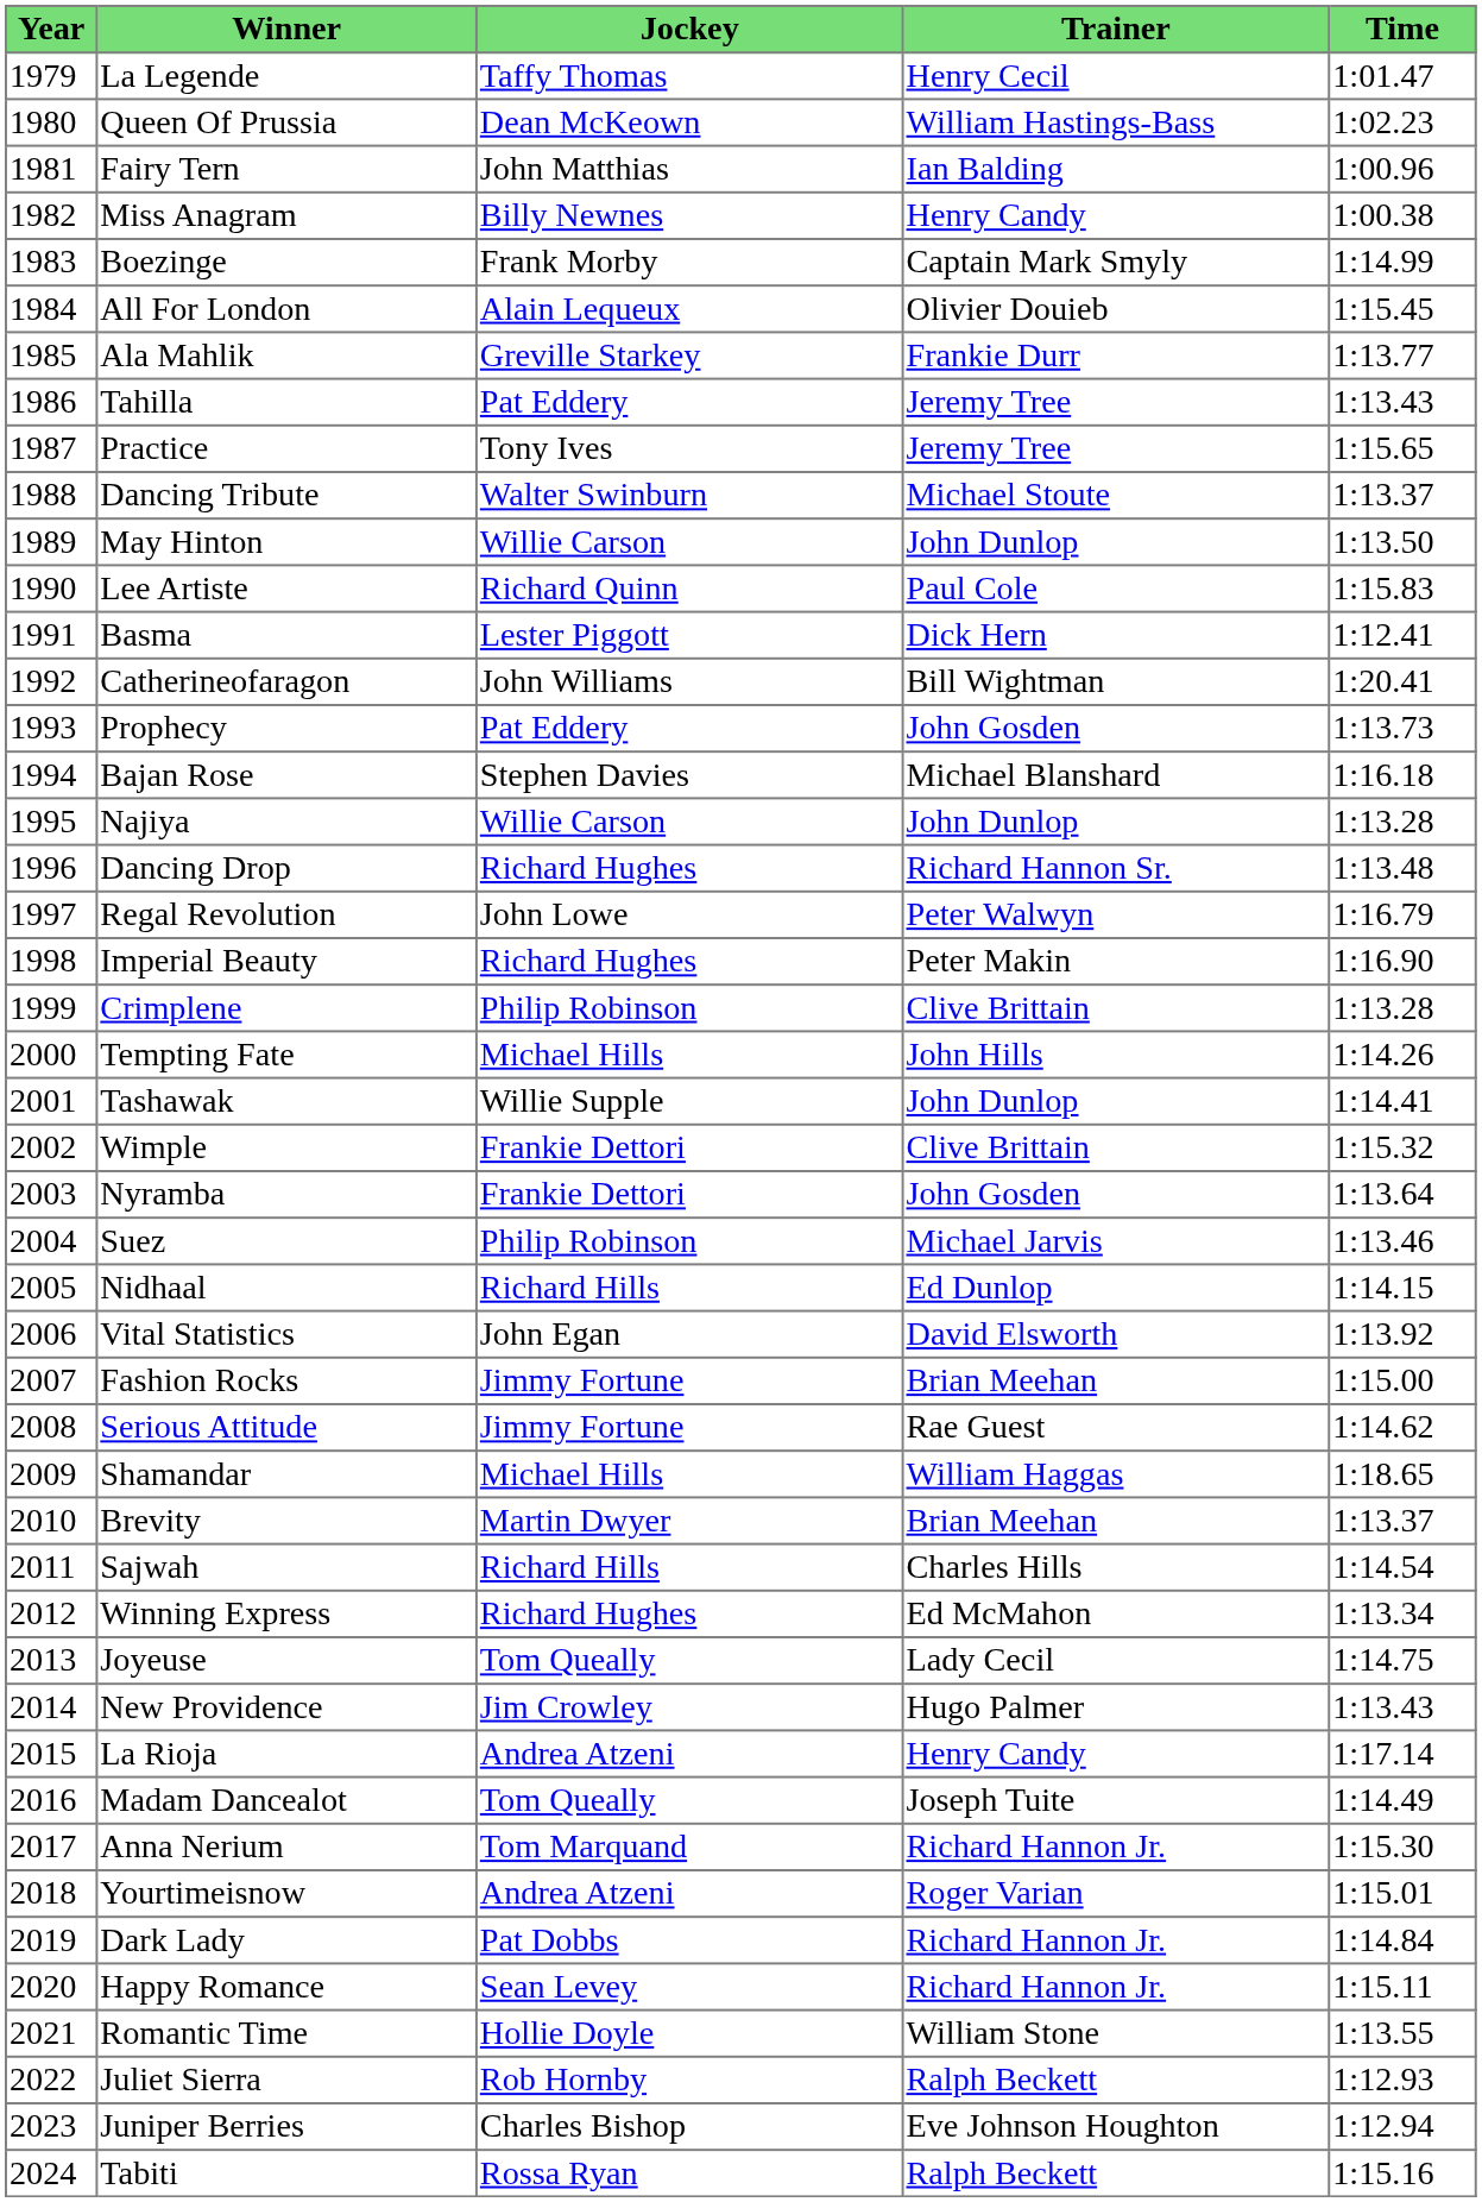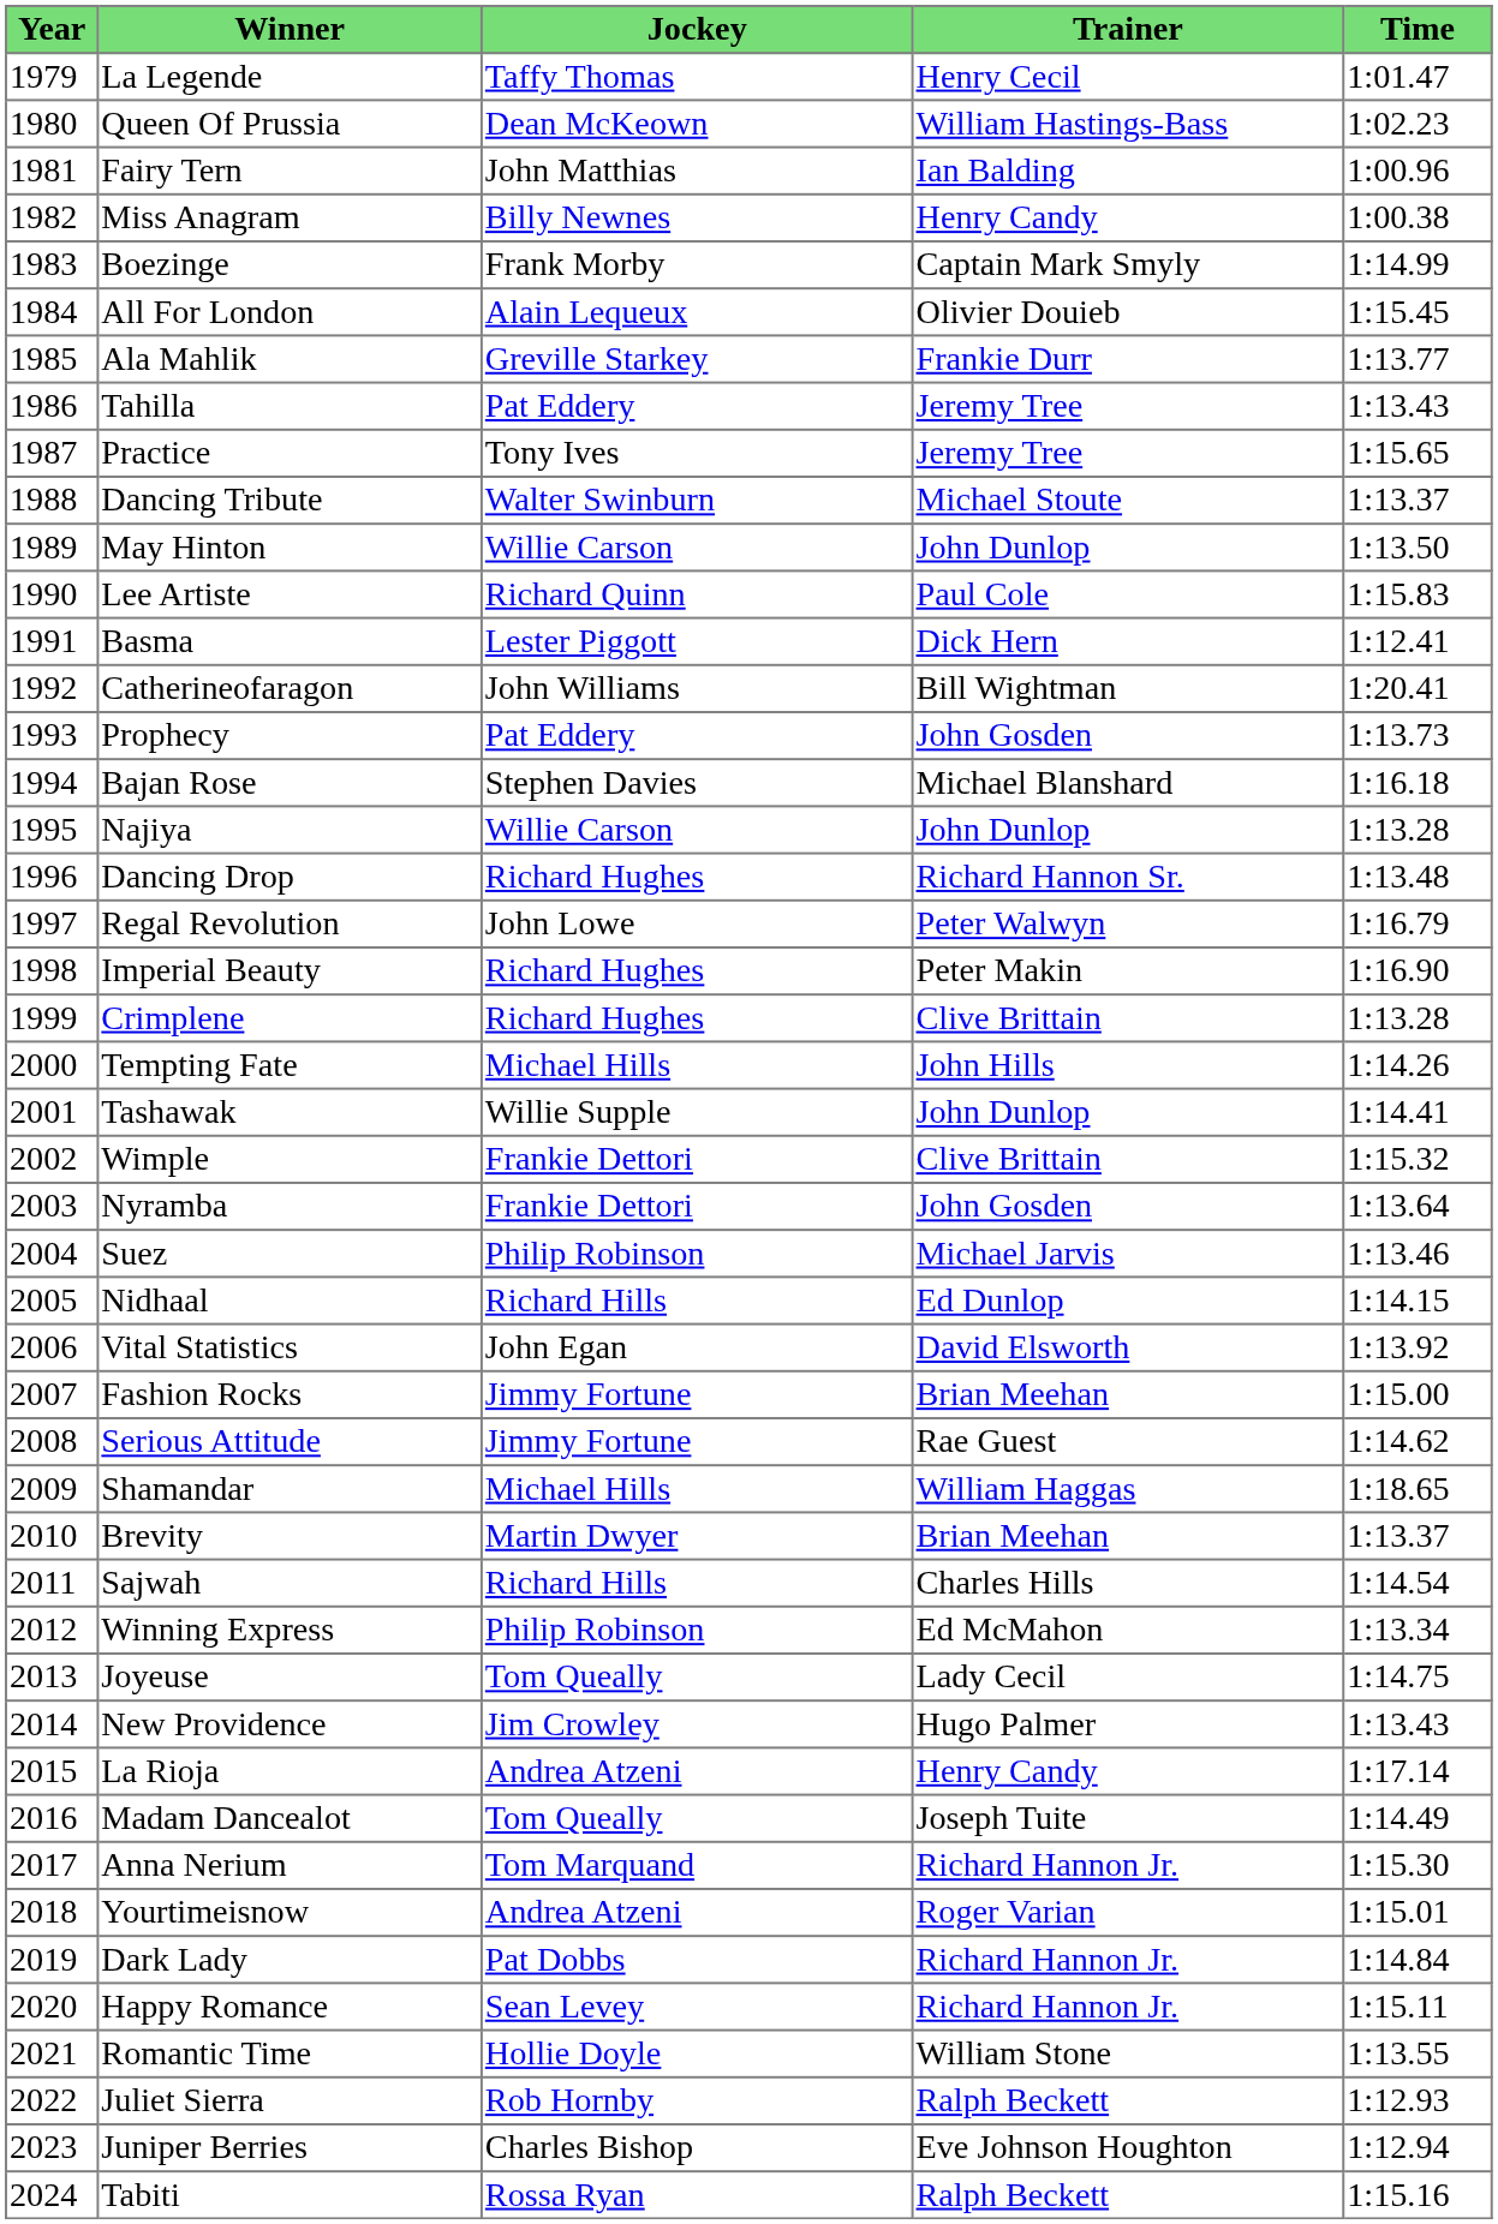 <table class = "sortable" | border="1" style="border-collapse: collapse; font-size:90%">
 <tr bgcolor="#77dd77" align="center">
 <th style="width:36px"><strong>Year</strong></th>
 <th style="width:160px"><strong>Winner</strong></th>
 <th style="width:180px"><strong>Jockey</strong></th>
 <th style="width:180px"><strong>Trainer</strong></th>
 <th style="width:60px"><strong>Time</strong></th>
 </tr>
 <tr>
 <td>1979</td>
 <td>La Legende</td>
 <td><a href='#'>Taffy Thomas</a></td>
 <td><a href='#'>Henry Cecil</a></td>
 <td>1:01.47</td>
 </tr>
 <tr>
 <td>1980</td>
 <td>Queen Of Prussia</td>
 <td><a href='#'>Dean McKeown</a></td>
 <td><a href='#'>William Hastings-Bass</a></td>
 <td>1:02.23</td>
 </tr>
 <tr>
 <td>1981</td>
 <td>Fairy Tern</td>
 <td>John Matthias</td>
 <td><a href='#'>Ian Balding</a></td>
 <td>1:00.96</td>
 </tr>
 <tr>
 <td>1982</td>
 <td>Miss Anagram</td>
 <td><a href='#'>Billy Newnes</a></td>
 <td><a href='#'>Henry Candy</a></td>
 <td>1:00.38</td>
 </tr>
 <tr>
 <td>1983</td>
 <td>Boezinge</td>
 <td>Frank Morby</td>
 <td>Captain Mark Smyly</td>
 <td>1:14.99</td>
 </tr>
 <tr>
 <td>1984</td>
 <td>All For London</td>
 <td><a href='#'>Alain Lequeux</a></td>
 <td>Olivier Douieb</td>
 <td>1:15.45</td>
 </tr>
 <tr>
 <td>1985</td>
 <td>Ala Mahlik</td>
 <td><a href='#'>Greville Starkey</a></td>
 <td><a href='#'>Frankie Durr</a></td>
 <td>1:13.77</td>
 </tr>
 <tr>
 <td>1986</td>
 <td>Tahilla</td>
 <td><a href='#'>Pat Eddery</a></td>
 <td><a href='#'>Jeremy Tree</a></td>
 <td>1:13.43</td>
 </tr>
 <tr>
 <td>1987</td>
 <td>Practice</td>
 <td>Tony Ives</td>
 <td><a href='#'>Jeremy Tree</a></td>
 <td>1:15.65</td>
 </tr>
 <tr>
 <td>1988</td>
 <td>Dancing Tribute</td>
 <td><a href='#'>Walter Swinburn</a></td>
 <td><a href='#'>Michael Stoute</a></td>
 <td>1:13.37</td>
 </tr>
 <tr>
 <td>1989</td>
 <td>May Hinton</td>
 <td><a href='#'>Willie Carson</a></td>
 <td><a href='#'>John Dunlop</a></td>
 <td>1:13.50</td>
 </tr>
 <tr>
 <td>1990</td>
 <td>Lee Artiste</td>
 <td><a href='#'>Richard Quinn</a></td>
 <td><a href='#'>Paul Cole</a></td>
 <td>1:15.83</td>
 </tr>
 <tr>
 <td>1991</td>
 <td>Basma</td>
 <td><a href='#'>Lester Piggott</a></td>
 <td><a href='#'>Dick Hern</a></td>
 <td>1:12.41</td>
 </tr>
 <tr>
 <td>1992</td>
 <td>Catherineofaragon</td>
 <td>John Williams</td>
 <td>Bill Wightman</td>
 <td>1:20.41</td>
 </tr>
 <tr>
 <td>1993</td>
 <td>Prophecy</td>
 <td><a href='#'>Pat Eddery</a></td>
 <td><a href='#'>John Gosden</a></td>
 <td>1:13.73</td>
 </tr>
 <tr>
 <td>1994</td>
 <td>Bajan Rose</td>
 <td>Stephen Davies</td>
 <td>Michael Blanshard</td>
 <td>1:16.18</td>
 </tr>
 <tr>
 <td>1995</td>
 <td>Najiya</td>
 <td><a href='#'>Willie Carson</a></td>
 <td><a href='#'>John Dunlop</a></td>
 <td>1:13.28</td>
 </tr>
 <tr>
 <td>1996</td>
 <td>Dancing Drop</td>
 <td><a href='#'>Richard Hughes</a></td>
 <td><a href='#'>Richard Hannon Sr.</a></td>
 <td>1:13.48</td>
 </tr>
 <tr>
 <td>1997</td>
 <td>Regal Revolution</td>
 <td>John Lowe</td>
 <td><a href='#'>Peter Walwyn</a></td>
 <td>1:16.79</td>
 </tr>
 <tr>
 <td>1998</td>
 <td>Imperial Beauty</td>
 <td><a href='#'>Richard Hughes</a></td>
 <td>Peter Makin</td>
 <td>1:16.90</td>
 </tr>
 <tr>
 <td>1999</td>
 <td><a href='#'>Crimplene</a></td>
-<td><a href='#'>Philip Robinson</a></td>
+<td><a href='#'>Richard Hughes</a></td>
 <td><a href='#'>Clive Brittain</a></td>
 <td>1:13.28</td>
 </tr>
 <tr>
 <td>2000</td>
 <td>Tempting Fate</td>
 <td><a href='#'>Michael Hills</a></td>
 <td><a href='#'>John Hills</a></td>
 <td>1:14.26</td>
 </tr>
 <tr>
 <td>2001</td>
 <td>Tashawak</td>
 <td>Willie Supple</td>
 <td><a href='#'>John Dunlop</a></td>
 <td>1:14.41</td>
 </tr>
 <tr>
 <td>2002</td>
 <td>Wimple</td>
 <td><a href='#'>Frankie Dettori</a></td>
 <td><a href='#'>Clive Brittain</a></td>
 <td>1:15.32</td>
 </tr>
 <tr>
 <td>2003</td>
 <td>Nyramba</td>
 <td><a href='#'>Frankie Dettori</a></td>
 <td><a href='#'>John Gosden</a></td>
 <td>1:13.64</td>
 </tr>
 <tr>
 <td>2004</td>
 <td>Suez</td>
 <td><a href='#'>Philip Robinson</a></td>
 <td><a href='#'>Michael Jarvis</a></td>
 <td>1:13.46</td>
 </tr>
 <tr>
 <td>2005</td>
 <td>Nidhaal</td>
 <td><a href='#'>Richard Hills</a></td>
 <td><a href='#'>Ed Dunlop</a></td>
 <td>1:14.15</td>
 </tr>
 <tr>
 <td>2006</td>
 <td>Vital Statistics</td>
 <td>John Egan</td>
 <td><a href='#'>David Elsworth</a></td>
 <td>1:13.92</td>
 </tr>
 <tr>
 <td>2007</td>
 <td>Fashion Rocks</td>
 <td><a href='#'>Jimmy Fortune</a></td>
 <td><a href='#'>Brian Meehan</a></td>
 <td>1:15.00</td>
 </tr>
 <tr>
 <td>2008</td>
 <td><a href='#'>Serious Attitude</a></td>
 <td><a href='#'>Jimmy Fortune</a></td>
 <td>Rae Guest</td>
 <td>1:14.62</td>
 </tr>
 <tr>
 <td>2009</td>
 <td>Shamandar</td>
 <td><a href='#'>Michael Hills</a></td>
 <td><a href='#'>William Haggas</a></td>
 <td>1:18.65</td>
 </tr>
 <tr>
 <td>2010</td>
 <td>Brevity</td>
 <td><a href='#'>Martin Dwyer</a></td>
 <td><a href='#'>Brian Meehan</a></td>
 <td>1:13.37</td>
 </tr>
 <tr>
 <td>2011</td>
 <td>Sajwah</td>
 <td><a href='#'>Richard Hills</a></td>
 <td>Charles Hills</td>
 <td>1:14.54</td>
 </tr>
 <tr>
 <td>2012</td>
 <td>Winning Express</td>
-<td><a href='#'>Richard Hughes</a></td>
+<td><a href='#'>Philip Robinson</a></td>
 <td>Ed McMahon</td>
 <td>1:13.34</td>
 </tr>
 <tr>
 <td>2013</td>
 <td>Joyeuse</td>
 <td><a href='#'>Tom Queally</a></td>
 <td>Lady Cecil</td>
 <td>1:14.75</td>
 </tr>
 <tr>
 <td>2014</td>
 <td>New Providence</td>
 <td><a href='#'>Jim Crowley</a></td>
 <td>Hugo Palmer</td>
 <td>1:13.43</td>
 </tr>
 <tr>
 <td>2015</td>
 <td>La Rioja</td>
 <td><a href='#'>Andrea Atzeni</a></td>
 <td><a href='#'>Henry Candy</a></td>
 <td>1:17.14</td>
 </tr>
 <tr>
 <td>2016</td>
 <td>Madam Dancealot</td>
 <td><a href='#'>Tom Queally</a></td>
 <td>Joseph Tuite</td>
 <td>1:14.49</td>
 </tr>
 <tr>
 <td>2017</td>
 <td>Anna Nerium</td>
 <td><a href='#'>Tom Marquand</a></td>
 <td><a href='#'>Richard Hannon Jr.</a></td>
 <td>1:15.30</td>
 </tr>
 <tr>
 <td>2018</td>
 <td>Yourtimeisnow</td>
 <td><a href='#'>Andrea Atzeni</a></td>
 <td><a href='#'>Roger Varian</a></td>
 <td>1:15.01</td>
 </tr>
 <tr>
 <td>2019</td>
 <td>Dark Lady</td>
 <td><a href='#'>Pat Dobbs</a></td>
 <td><a href='#'>Richard Hannon Jr.</a></td>
 <td>1:14.84</td>
 </tr>
 <tr>
 <td>2020</td>
 <td>Happy Romance</td>
 <td><a href='#'>Sean Levey</a></td>
 <td><a href='#'>Richard Hannon Jr.</a></td>
 <td>1:15.11</td>
 </tr>
 <tr>
 <td>2021</td>
 <td>Romantic Time</td>
 <td><a href='#'>Hollie Doyle</a></td>
 <td>William Stone</td>
 <td>1:13.55</td>
 </tr>
 <tr>
 <td>2022</td>
 <td>Juliet Sierra</td>
 <td><a href='#'>Rob Hornby</a></td>
 <td><a href='#'>Ralph Beckett</a></td>
 <td>1:12.93</td>
 </tr>
 <tr>
 <td>2023</td>
 <td>Juniper Berries</td>
 <td>Charles Bishop</td>
 <td>Eve Johnson Houghton</td>
 <td>1:12.94</td>
 </tr>
 <tr>
 <td>2024</td>
 <td>Tabiti</td>
 <td><a href='#'>Rossa Ryan</a></td>
 <td><a href='#'>Ralph Beckett</a></td>
 <td>1:15.16</td>
 </tr>
 </table>
